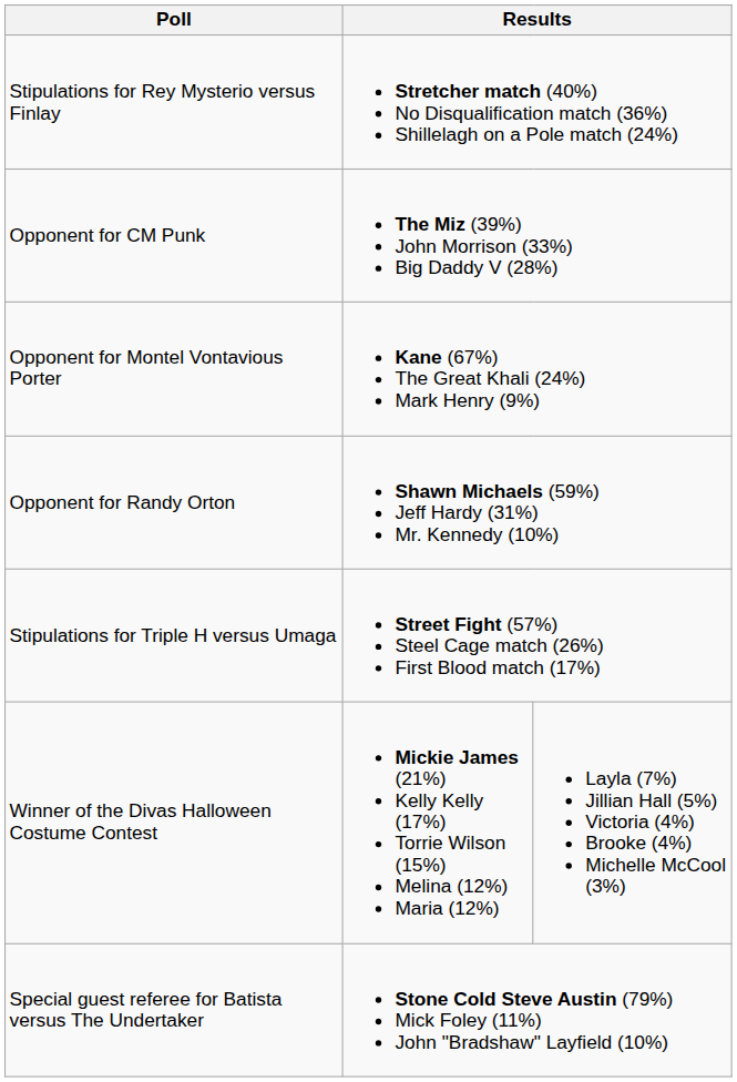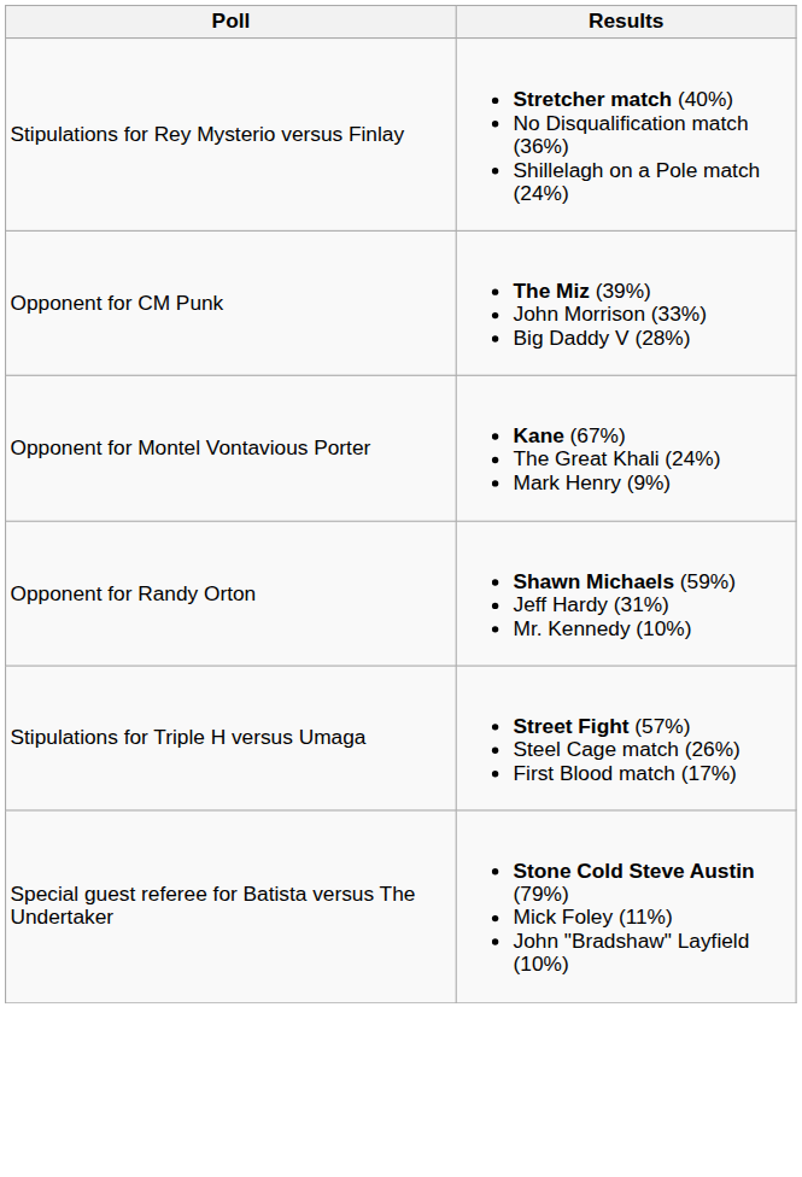 <table class="wikitable">
 <tr>
 <th><strong>Poll</strong></th>
 <th colspan=2><strong>Results</strong></th>
 </tr>
 <tr>
 <td>Stipulations for Rey Mysterio versus Finlay</td>
 <td colspan=2><br><ul><li><strong>Stretcher match</strong> (40%)</li><li>No Disqualification match (36%)</li><li>Shillelagh on a Pole match (24%)</li></ul></td>
 </tr>
 <tr>
 <td>Opponent for CM Punk</td>
 <td colspan=2><br><ul><li><strong>The Miz</strong> (39%)</li><li>John Morrison (33%)</li><li>Big Daddy V (28%)</li></ul></td>
 </tr>
 <tr>
 <td>Opponent for Montel Vontavious Porter</td>
 <td colspan=2><br><ul><li><strong>Kane</strong> (67%)</li><li>The Great Khali (24%)</li><li>Mark Henry (9%)</li></ul></td>
 </tr>
 <tr>
 <td>Opponent for Randy Orton</td>
 <td colspan=2><br><ul><li><strong>Shawn Michaels</strong> (59%)</li><li>Jeff Hardy (31%)</li><li>Mr. Kennedy (10%)</li></ul></td>
 </tr>
 <tr>
 <td>Stipulations for Triple H versus Umaga</td>
 <td colspan=2><br><ul><li><strong>Street Fight</strong> (57%)</li><li>Steel Cage match (26%)</li><li>First Blood match (17%)</li></ul></td>
 </tr>
 <tr>
-<td>Winner of the Divas Halloween Costume Contest </td>
-<td><br><ul><li><strong>Mickie James</strong> (21%)</li><li>Kelly Kelly (17%)</li><li>Torrie Wilson (15%)</li><li>Melina (12%)</li><li>Maria (12%)</li></ul></td>
-<td><br><ul><li>Layla (7%)</li><li>Jillian Hall (5%)</li><li>Victoria (4%)</li><li>Brooke (4%)</li><li>Michelle McCool (3%)</li></ul></td>
-</tr>
-<tr>
 <td>Special guest referee for Batista versus The Undertaker</td>
 <td colspan=2><br><ul><li><strong>Stone Cold Steve Austin</strong> (79%)</li><li>Mick Foley (11%)</li><li>John "Bradshaw" Layfield (10%)</li></ul></td>
 </tr>
 </table>
